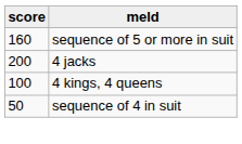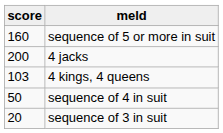 <table class="wikitable" align="left" style="margin-right:0.5em">
 <tr>
 <th style="background:#efefef;"><strong>score</strong></th>
 <th style="background:#efefef;"><strong>meld</strong></th>
 </tr>
 <tr>
 <td>160</td>
 <td>sequence of 5 or more in suit</td>
 </tr>
 <tr>
 <td>200</td>
 <td>4 jacks</td>
 </tr>
 <tr>
-<td>100</td>
+<td>103</td>
 <td>4 kings, 4 queens</td>
 </tr>
 <tr>
 <td>50</td>
 <td>sequence of 4 in suit</td>
 </tr>
+<tr>
+<td>20</td>
+<td>sequence of 3 in suit</td>
+</tr>
 </table>
